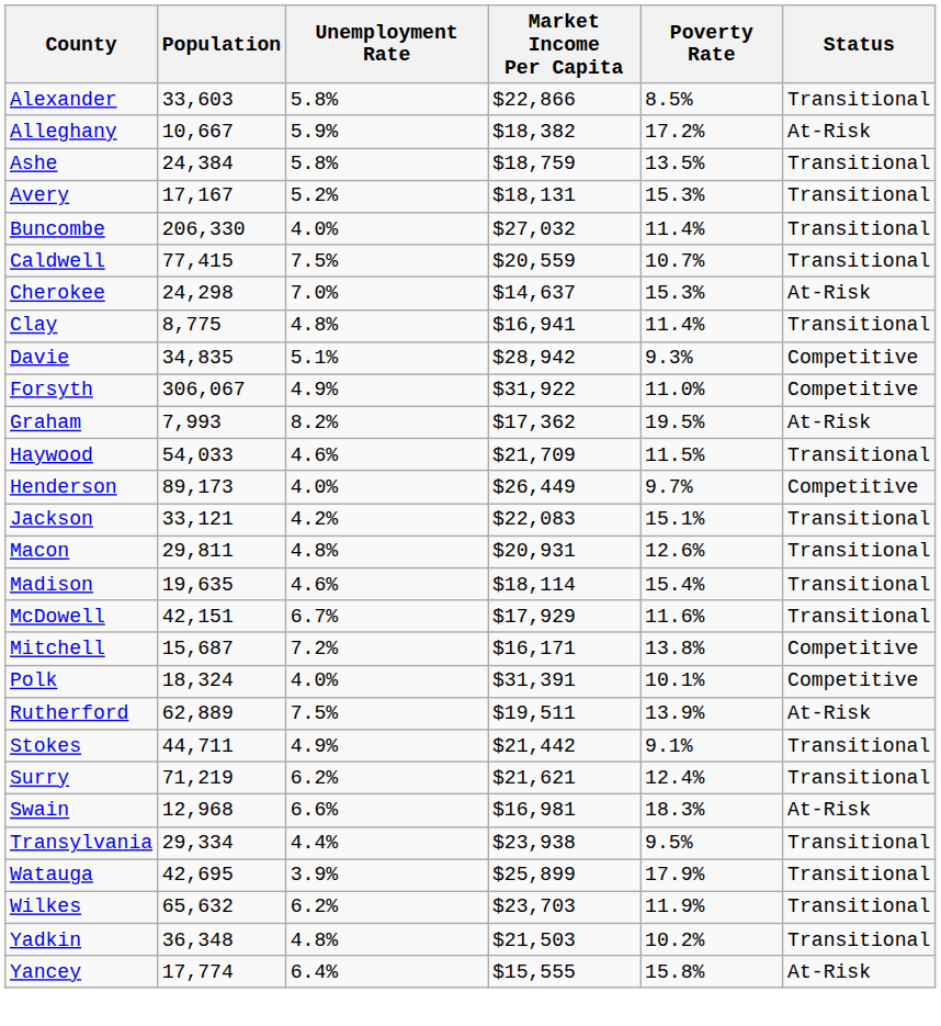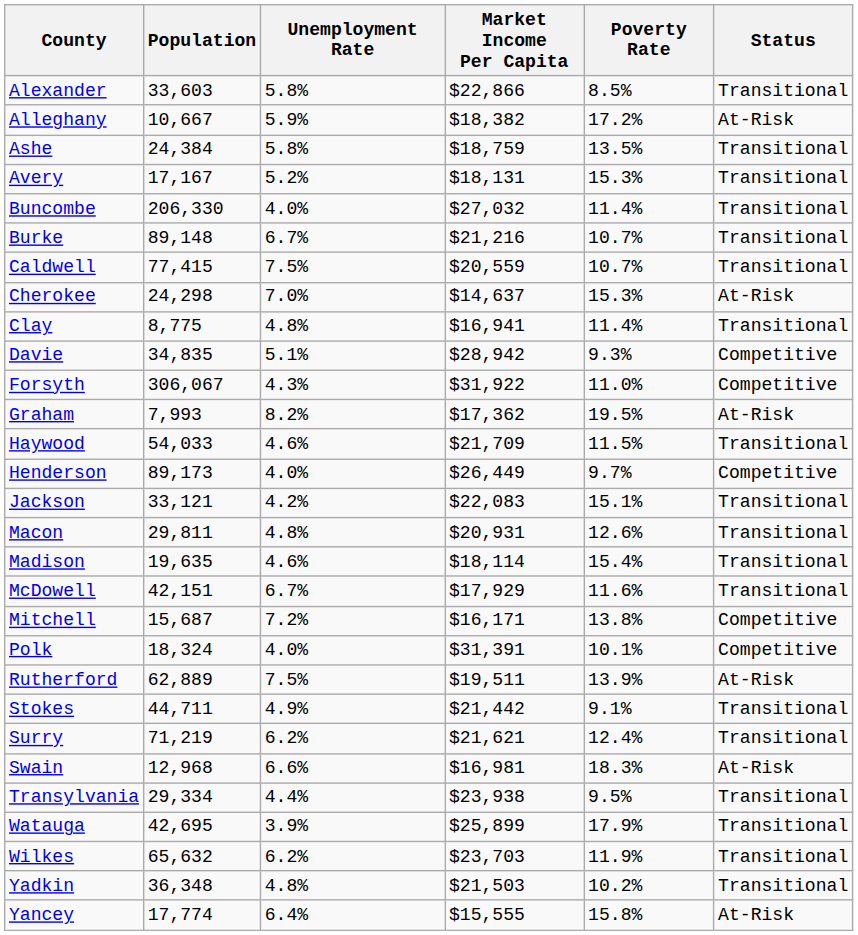 <table class="wikitable sortable">
 <tr>
 <th>County</th>
 <th>Population</th>
 <th>Unemployment Rate</th>
 <th>Market Income<br> Per Capita</th>
 <th>Poverty Rate</th>
 <th>Status</th>
 </tr>
 <tr>
 <td><a href='#'>Alexander</a></td>
 <td>33,603</td>
 <td>5.8%</td>
 <td>$22,866</td>
 <td>8.5%</td>
 <td>Transitional</td>
 </tr>
 <tr>
 <td><a href='#'>Alleghany</a></td>
 <td>10,667</td>
 <td>5.9%</td>
 <td>$18,382</td>
 <td>17.2%</td>
 <td>At-Risk</td>
 </tr>
 <tr>
 <td><a href='#'>Ashe</a></td>
 <td>24,384</td>
 <td>5.8%</td>
 <td>$18,759</td>
 <td>13.5%</td>
 <td>Transitional</td>
 </tr>
 <tr>
 <td><a href='#'>Avery</a></td>
 <td>17,167</td>
 <td>5.2%</td>
 <td>$18,131</td>
 <td>15.3%</td>
 <td>Transitional</td>
 </tr>
 <tr>
 <td><a href='#'>Buncombe</a></td>
 <td>206,330</td>
 <td>4.0%</td>
 <td>$27,032</td>
 <td>11.4%</td>
 <td>Transitional</td>
 </tr>
 <tr>
+<td><a href='#'>Burke</a></td>
+<td>89,148</td>
+<td>6.7%</td>
+<td>$21,216</td>
+<td>10.7%</td>
+<td>Transitional</td>
+</tr>
+<tr>
 <td><a href='#'>Caldwell</a></td>
 <td>77,415</td>
 <td>7.5%</td>
 <td>$20,559</td>
 <td>10.7%</td>
 <td>Transitional</td>
 </tr>
 <tr>
 <td><a href='#'>Cherokee</a></td>
 <td>24,298</td>
 <td>7.0%</td>
 <td>$14,637</td>
 <td>15.3%</td>
 <td>At-Risk</td>
 </tr>
 <tr>
 <td><a href='#'>Clay</a></td>
 <td>8,775</td>
 <td>4.8%</td>
 <td>$16,941</td>
 <td>11.4%</td>
 <td>Transitional</td>
 </tr>
 <tr>
 <td><a href='#'>Davie</a></td>
 <td>34,835</td>
 <td>5.1%</td>
 <td>$28,942</td>
 <td>9.3%</td>
 <td>Competitive</td>
 </tr>
 <tr>
 <td><a href='#'>Forsyth</a></td>
 <td>306,067</td>
-<td>4.9%</td>
+<td>4.3%</td>
 <td>$31,922</td>
 <td>11.0%</td>
 <td>Competitive</td>
 </tr>
 <tr>
 <td><a href='#'>Graham</a></td>
 <td>7,993</td>
 <td>8.2%</td>
 <td>$17,362</td>
 <td>19.5%</td>
 <td>At-Risk</td>
 </tr>
 <tr>
 <td><a href='#'>Haywood</a></td>
 <td>54,033</td>
 <td>4.6%</td>
 <td>$21,709</td>
 <td>11.5%</td>
 <td>Transitional</td>
 </tr>
 <tr>
 <td><a href='#'>Henderson</a></td>
 <td>89,173</td>
 <td>4.0%</td>
 <td>$26,449</td>
 <td>9.7%</td>
 <td>Competitive</td>
 </tr>
 <tr>
 <td><a href='#'>Jackson</a></td>
 <td>33,121</td>
 <td>4.2%</td>
 <td>$22,083</td>
 <td>15.1%</td>
 <td>Transitional</td>
 </tr>
 <tr>
 <td><a href='#'>Macon</a></td>
 <td>29,811</td>
 <td>4.8%</td>
 <td>$20,931</td>
 <td>12.6%</td>
 <td>Transitional</td>
 </tr>
 <tr>
 <td><a href='#'>Madison</a></td>
 <td>19,635</td>
 <td>4.6%</td>
 <td>$18,114</td>
 <td>15.4%</td>
 <td>Transitional</td>
 </tr>
 <tr>
 <td><a href='#'>McDowell</a></td>
 <td>42,151</td>
 <td>6.7%</td>
 <td>$17,929</td>
 <td>11.6%</td>
 <td>Transitional</td>
 </tr>
 <tr>
 <td><a href='#'>Mitchell</a></td>
 <td>15,687</td>
 <td>7.2%</td>
 <td>$16,171</td>
 <td>13.8%</td>
 <td>Competitive</td>
 </tr>
 <tr>
 <td><a href='#'>Polk</a></td>
 <td>18,324</td>
 <td>4.0%</td>
 <td>$31,391</td>
 <td>10.1%</td>
 <td>Competitive</td>
 </tr>
 <tr>
 <td><a href='#'>Rutherford</a></td>
 <td>62,889</td>
 <td>7.5%</td>
 <td>$19,511</td>
 <td>13.9%</td>
 <td>At-Risk</td>
 </tr>
 <tr>
 <td><a href='#'>Stokes</a></td>
 <td>44,711</td>
 <td>4.9%</td>
 <td>$21,442</td>
 <td>9.1%</td>
 <td>Transitional</td>
 </tr>
 <tr>
 <td><a href='#'>Surry</a></td>
 <td>71,219</td>
 <td>6.2%</td>
 <td>$21,621</td>
 <td>12.4%</td>
 <td>Transitional</td>
 </tr>
 <tr>
 <td><a href='#'>Swain</a></td>
 <td>12,968</td>
 <td>6.6%</td>
 <td>$16,981</td>
 <td>18.3%</td>
 <td>At-Risk</td>
 </tr>
 <tr>
 <td><a href='#'>Transylvania</a></td>
 <td>29,334</td>
 <td>4.4%</td>
 <td>$23,938</td>
 <td>9.5%</td>
 <td>Transitional</td>
 </tr>
 <tr>
 <td><a href='#'>Watauga</a></td>
 <td>42,695</td>
 <td>3.9%</td>
 <td>$25,899</td>
 <td>17.9%</td>
 <td>Transitional</td>
 </tr>
 <tr>
 <td><a href='#'>Wilkes</a></td>
 <td>65,632</td>
 <td>6.2%</td>
 <td>$23,703</td>
 <td>11.9%</td>
 <td>Transitional</td>
 </tr>
 <tr>
 <td><a href='#'>Yadkin</a></td>
 <td>36,348</td>
 <td>4.8%</td>
 <td>$21,503</td>
 <td>10.2%</td>
 <td>Transitional</td>
 </tr>
 <tr>
 <td><a href='#'>Yancey</a></td>
 <td>17,774</td>
 <td>6.4%</td>
 <td>$15,555</td>
 <td>15.8%</td>
 <td>At-Risk</td>
 </tr>
 </table>
